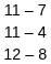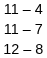 <table style="text-align:center">
 <tr>
 <th width=200></th>
 <th width=100></th>
 <th width=200></th>
 </tr>
 <tr>
 <td align=right><strong></strong></td>
-<td>11 – 7</td>
+<td>11 – 4</td>
 <td align=left></td>
 </tr>
 <tr>
 <td align=right><strong></strong></td>
-<td>11 – 4</td>
+<td>11 – 7</td>
 <td align=left></td>
 </tr>
 <tr>
 <td align=right><strong></strong></td>
 <td>12 – 8</td>
 <td align=left></td>
 </tr>
 </table>
